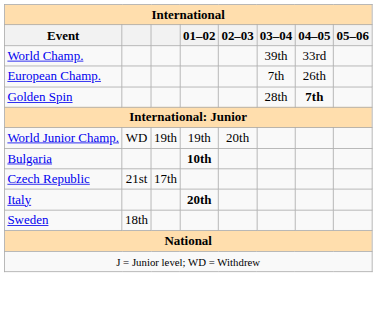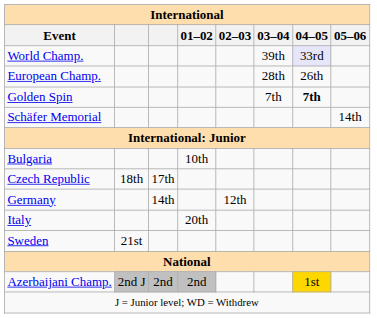 <table class="wikitable" style="text-align:center">
 <tr>
 <th style="background-color: #ffdead; " colspan=8 align=center>International</th>
 </tr>
 <tr>
 <th>Event</th>
 <th></th>
 <th></th>
 <th>01–02</th>
 <th>02–03</th>
 <th>03–04</th>
 <th>04–05</th>
 <th>05–06</th>
 </tr>
 <tr>
 <td align=left><a href='#'>World Champ.</a></td>
 <td></td>
 <td></td>
 <td></td>
 <td></td>
 <td>39th</td>
-<td>33rd</td>
+<td style="background: lavender;">33rd</td>
 <td></td>
 </tr>
 <tr>
 <td align=left><a href='#'>European Champ.</a></td>
 <td></td>
 <td></td>
 <td></td>
 <td></td>
-<td>7th</td>
+<td>28th</td>
 <td>26th</td>
 <td></td>
 </tr>
 <tr>
 <td align=left><a href='#'>Golden Spin</a></td>
 <td></td>
 <td></td>
 <td></td>
 <td></td>
-<td>28th</td>
+<td>7th</td>
 <td><strong>7th</strong></td>
 <td></td>
+</tr>
+<tr>
+<td align=left><a href='#'>Schäfer Memorial</a></td>
+<td></td>
+<td></td>
+<td></td>
+<td></td>
+<td></td>
+<td></td>
+<td>14th</td>
 </tr>
 <tr>
 <th style="background-color: #ffdead; " colspan=8 align=center>International: Junior</th>
 </tr>
 <tr>
-<td align=left><a href='#'>World Junior Champ.</a></td>
-<td>WD</td>
-<td>19th</td>
-<td>19th</td>
-<td>20th</td>
-<td></td>
-<td></td>
-<td></td>
-</tr>
-<tr>
 <td align=left> <a href='#'>Bulgaria</a></td>
 <td></td>
 <td></td>
-<td><strong>10th</strong></td>
+<td>10th</td>
 <td></td>
 <td></td>
 <td></td>
 <td></td>
 </tr>
 <tr>
 <td align=left> <a href='#'>Czech Republic</a></td>
-<td>21st</td>
+<td>18th</td>
 <td>17th</td>
 <td></td>
 <td></td>
 <td></td>
 <td></td>
 <td></td>
 </tr>
 <tr>
+<td align=left> <a href='#'>Germany</a></td>
+<td></td>
+<td>14th</td>
+<td></td>
+<td>12th</td>
+<td></td>
+<td></td>
+<td></td>
+</tr>
+<tr>
 <td align=left> <a href='#'>Italy</a></td>
 <td></td>
 <td></td>
-<td><strong>20th</strong></td>
+<td>20th</td>
 <td></td>
 <td></td>
 <td></td>
 <td></td>
 </tr>
 <tr>
 <td align=left> <a href='#'>Sweden</a></td>
-<td>18th</td>
+<td>21st</td>
 <td></td>
 <td></td>
 <td></td>
 <td></td>
 <td></td>
 <td></td>
 </tr>
 <tr>
 <th style="background-color: #ffdead; " colspan=8 align=center>National</th>
 </tr>
 <tr>
+<td align=left><a href='#'>Azerbaijani Champ.</a></td>
+<td bgcolor=silver>2nd J</td>
+<td bgcolor=silver>2nd</td>
+<td bgcolor=silver>2nd</td>
+<td></td>
+<td></td>
+<td bgcolor=gold>1st</td>
+<td></td>
+</tr>
+<tr>
 <td colspan=8 align=center><small> J = Junior level; WD = Withdrew </small></td>
 </tr>
 </table>
